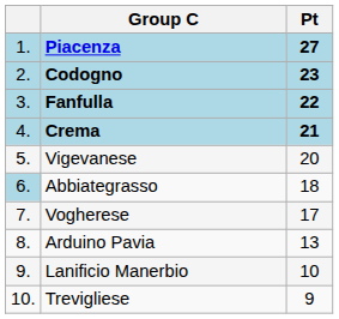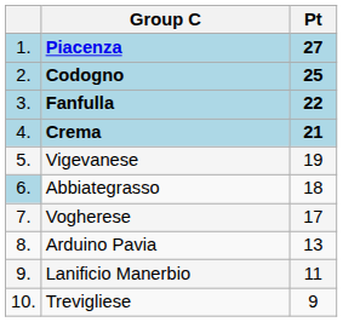 <table class="wikitable" style="text-align:center">
 <tr>
 <th width=25></th>
 <th width=215>Group C</th>
 <th width=35>Pt</th>
 </tr>
 <tr style="background:lightblue;">
 <td>1.</td>
 <td align=left><strong><a href='#'>Piacenza</a></strong></td>
 <td><strong>27</strong></td>
 </tr>
 <tr style="background:lightblue;">
 <td>2.</td>
 <td align=left><strong>Codogno</strong></td>
-<td><strong>23</strong></td>
+<td><strong>25</strong></td>
 </tr>
 <tr style="background:lightblue;">
 <td>3.</td>
 <td align=left><strong>Fanfulla</strong></td>
 <td><strong>22</strong></td>
 </tr>
 <tr style="background:lightblue;">
 <td>4.</td>
 <td align=left><strong>Crema</strong></td>
 <td><strong>21</strong></td>
 </tr>
 <tr style="background:#f5f5f5;">
 <td>5.</td>
 <td align=left>Vigevanese</td>
-<td>20</td>
+<td>19</td>
 </tr>
 <tr>
 <td style="background: lightblue;">6.</td>
 <td align=left>Abbiategrasso</td>
 <td>18</td>
 </tr>
 <tr style="background:#f5f5f5;">
 <td>7.</td>
 <td align=left>Vogherese</td>
 <td>17</td>
 </tr>
 <tr>
 <td>8.</td>
 <td align=left>Arduino Pavia</td>
 <td>13</td>
 </tr>
 <tr style="background:#F5f5f5;">
 <td>9.</td>
 <td align=left>Lanificio Manerbio</td>
-<td>10</td>
+<td>11</td>
 </tr>
 <tr>
 <td>10.</td>
 <td align=left>Trevigliese</td>
 <td>9</td>
 </tr>
 </table>
